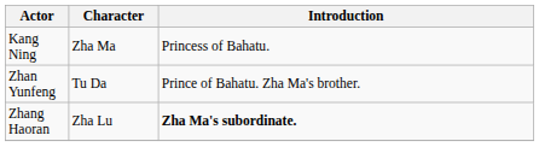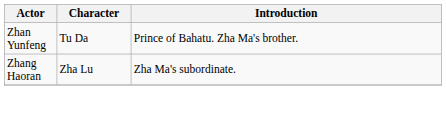 <table class="wikitable">
 <tr>
 <th style="width:12%">Actor</th>
 <th style="width:17%">Character</th>
 <th>Introduction</th>
-</tr>
-<tr>
-<td>Kang Ning</td>
-<td>Zha Ma</td>
-<td>Princess of Bahatu.</td>
 </tr>
 <tr>
 <td>Zhan Yunfeng</td>
 <td>Tu Da</td>
 <td>Prince of Bahatu. Zha Ma's brother.</td>
 </tr>
 <tr>
 <td>Zhang Haoran</td>
 <td>Zha Lu</td>
-<td><strong>Zha Ma's subordinate.</strong></td>
+<td>Zha Ma's subordinate.</td>
 </tr>
 <tr>
 </tr>
 </table>
